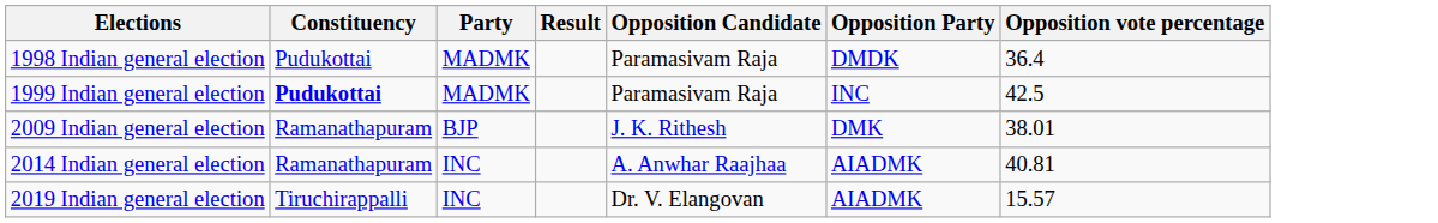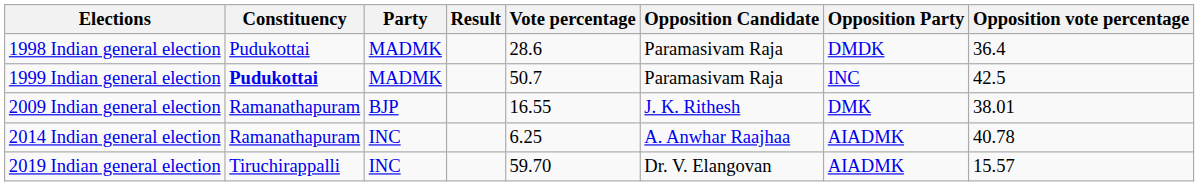 <table class="wikitable sortable">
 <tr>
 <th>Elections</th>
 <th>Constituency</th>
 <th>Party</th>
 <th>Result</th>
+<th>Vote percentage</th>
 <th>Opposition Candidate</th>
 <th>Opposition Party</th>
 <th>Opposition vote percentage</th>
 </tr>
 <tr>
 <td><a href='#'>1998 Indian general election</a></td>
 <td><a href='#'>Pudukottai</a></td>
 <td><a href='#'>MADMK</a></td>
 <td></td>
+<td>28.6</td>
 <td>Paramasivam Raja</td>
 <td><a href='#'>DMDK</a></td>
 <td>36.4</td>
 </tr>
 <tr>
 <td><a href='#'>1999 Indian general election</a></td>
 <td><strong><a href='#'>Pudukottai</a></strong></td>
 <td><a href='#'>MADMK</a></td>
 <td></td>
+<td>50.7</td>
 <td>Paramasivam Raja</td>
 <td><a href='#'>INC</a></td>
 <td>42.5</td>
 </tr>
 <tr>
 <td><a href='#'>2009 Indian general election</a></td>
 <td><a href='#'>Ramanathapuram</a></td>
 <td><a href='#'>BJP</a></td>
 <td></td>
+<td>16.55</td>
 <td><a href='#'>J. K. Rithesh</a></td>
 <td><a href='#'>DMK</a></td>
 <td>38.01</td>
 </tr>
 <tr>
 <td><a href='#'>2014 Indian general election</a></td>
 <td><a href='#'>Ramanathapuram</a></td>
 <td><a href='#'>INC</a></td>
 <td></td>
+<td>6.25</td>
 <td><a href='#'>A. Anwhar Raajhaa</a></td>
 <td><a href='#'>AIADMK</a></td>
-<td>40.81</td>
+<td>40.78</td>
 </tr>
 <tr>
 <td><a href='#'>2019 Indian general election</a></td>
 <td><a href='#'>Tiruchirappalli</a></td>
 <td><a href='#'>INC</a></td>
 <td></td>
+<td>59.70</td>
 <td>Dr. V. Elangovan</td>
 <td><a href='#'>AIADMK</a></td>
 <td>15.57</td>
 </tr>
 </table>
